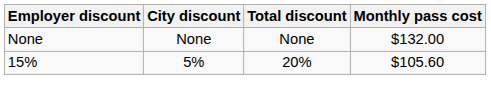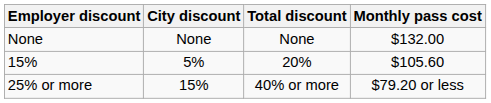 <table class="wikitable">
 <tr>
 <th>Employer discount</th>
 <th>City discount</th>
 <th>Total discount</th>
 <th>Monthly pass cost</th>
 </tr>
 <tr align="center">
 <td align="left">None</td>
 <td>None</td>
 <td>None</td>
 <td>$132.00</td>
 </tr>
 <tr align="center">
 <td align="left">15%</td>
 <td>5%</td>
 <td>20%</td>
 <td>$105.60</td>
 </tr>
+<tr align="center">
+<td align="left">25% or more</td>
+<td>15%</td>
+<td>40% or more</td>
+<td>$79.20 or less</td>
+</tr>
 </table>
